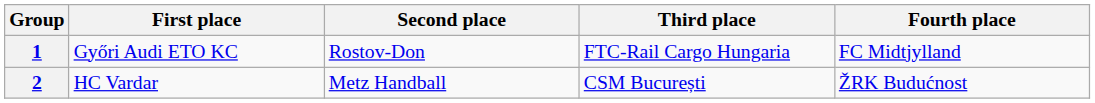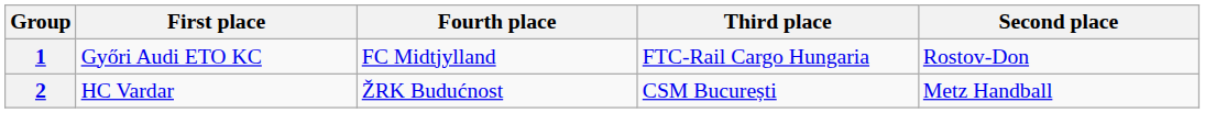 <table class=wikitable>
 <tr>
 <th>Group</th>
 <th width=200>First place</th>
+<th width=200>Fourth place</th>
+<th width=200>Third place</th>
 <th width=200>Second place</th>
-<th width=200>Third place</th>
-<th width=200>Fourth place</th>
 </tr>
 <tr>
 <th><a href='#'>1</a></th>
 <td> <a href='#'>Győri Audi ETO KC</a></td>
+<td> <a href='#'>FC Midtjylland</a></td>
+<td> <a href='#'>FTC-Rail Cargo Hungaria</a></td>
 <td> <a href='#'>Rostov-Don</a></td>
-<td> <a href='#'>FTC-Rail Cargo Hungaria</a></td>
-<td> <a href='#'>FC Midtjylland</a></td>
 </tr>
 <tr>
 <th><a href='#'>2</a></th>
 <td> <a href='#'>HC Vardar</a></td>
+<td> <a href='#'>ŽRK Budućnost</a></td>
+<td> <a href='#'>CSM București</a></td>
 <td> <a href='#'>Metz Handball</a></td>
-<td> <a href='#'>CSM București</a></td>
-<td> <a href='#'>ŽRK Budućnost</a></td>
 </tr>
 </table>
